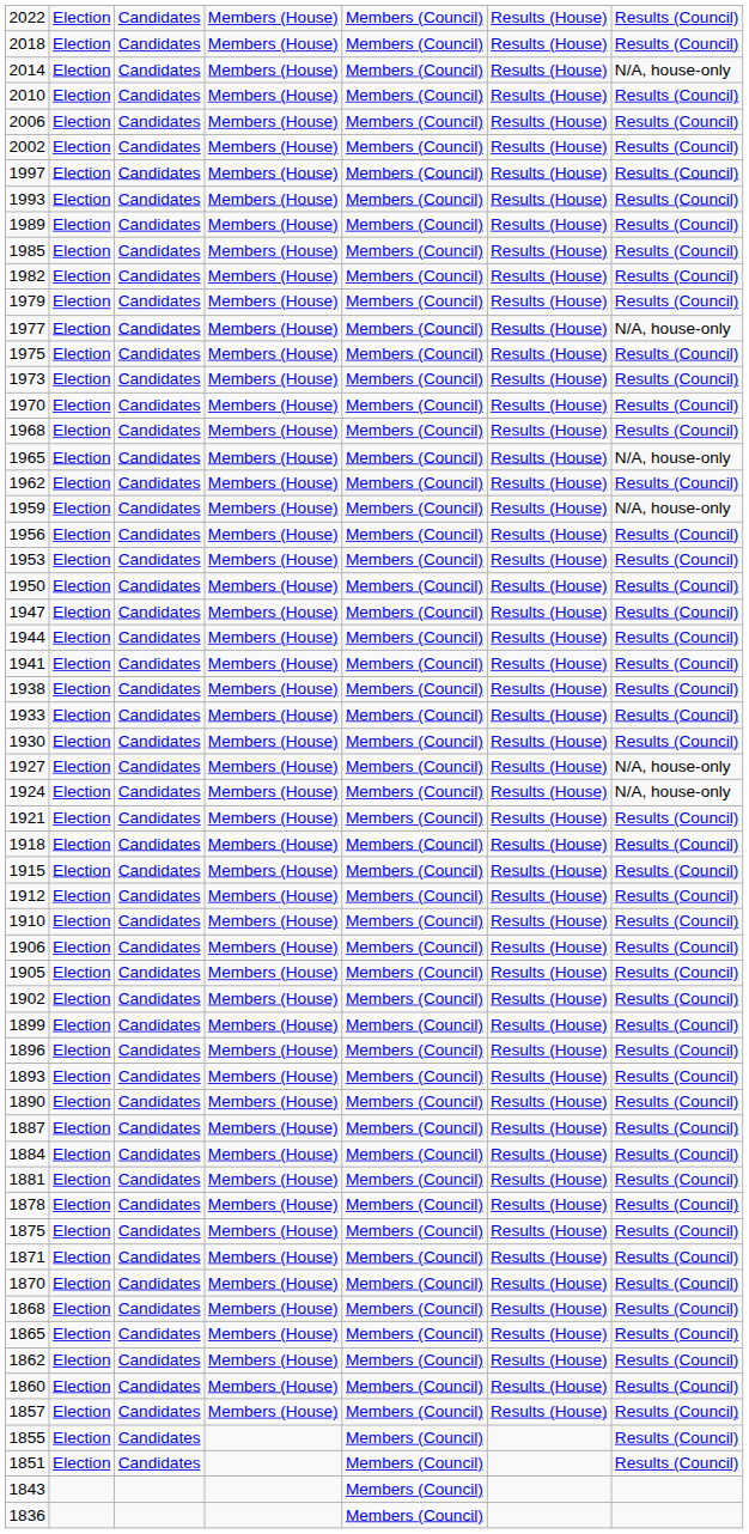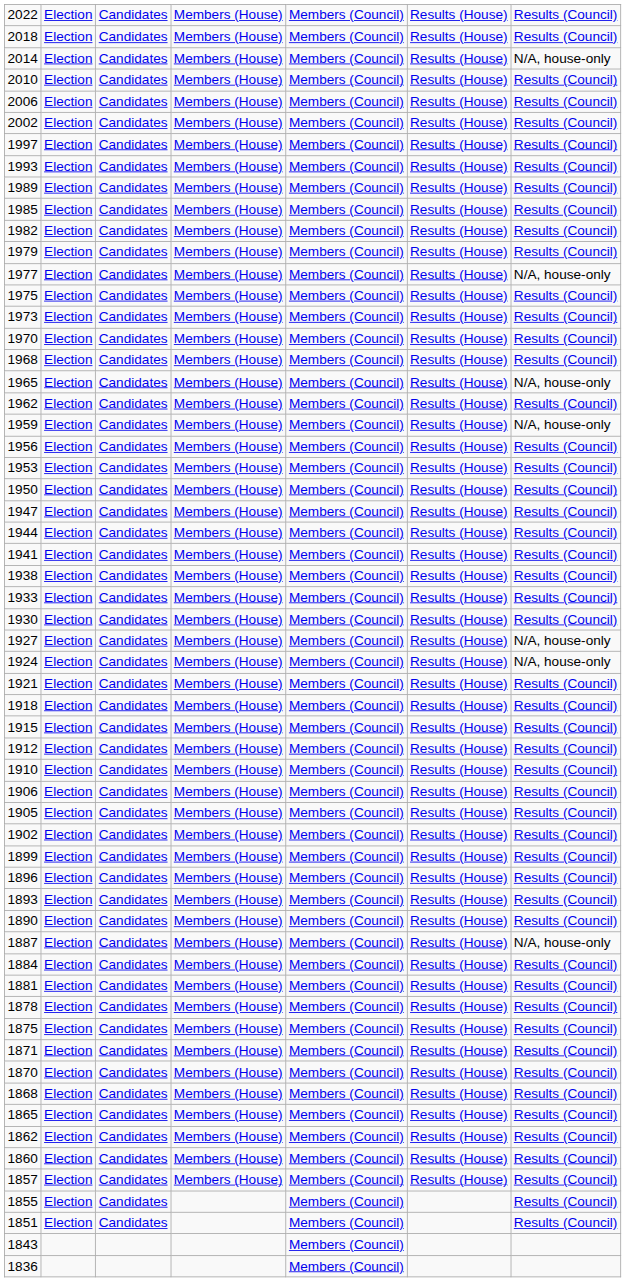 <table class=wikitable>
 <tr>
 <td>2022</td>
 <td><a href='#'>Election</a></td>
 <td><a href='#'>Candidates</a></td>
 <td><a href='#'>Members (House)</a></td>
 <td><a href='#'>Members (Council)</a></td>
 <td><a href='#'>Results (House)</a></td>
 <td><a href='#'>Results (Council)</a></td>
 </tr>
 <tr>
 <td>2018</td>
 <td><a href='#'>Election</a></td>
 <td><a href='#'>Candidates</a></td>
 <td><a href='#'>Members (House)</a></td>
 <td><a href='#'>Members (Council)</a></td>
 <td><a href='#'>Results (House)</a></td>
 <td><a href='#'>Results (Council)</a></td>
 </tr>
 <tr>
 <td>2014</td>
 <td><a href='#'>Election</a></td>
 <td><a href='#'>Candidates</a></td>
 <td><a href='#'>Members (House)</a></td>
 <td><a href='#'>Members (Council)</a></td>
 <td><a href='#'>Results (House)</a></td>
 <td>N/A, house-only</td>
 </tr>
 <tr>
 <td>2010</td>
 <td><a href='#'>Election</a></td>
 <td><a href='#'>Candidates</a></td>
 <td><a href='#'>Members (House)</a></td>
 <td><a href='#'>Members (Council)</a></td>
 <td><a href='#'>Results (House)</a></td>
 <td><a href='#'>Results (Council)</a></td>
 </tr>
 <tr>
 <td>2006</td>
 <td><a href='#'>Election</a></td>
 <td><a href='#'>Candidates</a></td>
 <td><a href='#'>Members (House)</a></td>
 <td><a href='#'>Members (Council)</a></td>
 <td><a href='#'>Results (House)</a></td>
 <td><a href='#'>Results (Council)</a></td>
 </tr>
 <tr>
 <td>2002</td>
 <td><a href='#'>Election</a></td>
 <td><a href='#'>Candidates</a></td>
 <td><a href='#'>Members (House)</a></td>
 <td><a href='#'>Members (Council)</a></td>
 <td><a href='#'>Results (House)</a></td>
 <td><a href='#'>Results (Council)</a></td>
 </tr>
 <tr>
 <td>1997</td>
 <td><a href='#'>Election</a></td>
 <td><a href='#'>Candidates</a></td>
 <td><a href='#'>Members (House)</a></td>
 <td><a href='#'>Members (Council)</a></td>
 <td><a href='#'>Results (House)</a></td>
 <td><a href='#'>Results (Council)</a></td>
 </tr>
 <tr>
 <td>1993</td>
 <td><a href='#'>Election</a></td>
 <td><a href='#'>Candidates</a></td>
 <td><a href='#'>Members (House)</a></td>
 <td><a href='#'>Members (Council)</a></td>
 <td><a href='#'>Results (House)</a></td>
 <td><a href='#'>Results (Council)</a></td>
 </tr>
 <tr>
 <td>1989</td>
 <td><a href='#'>Election</a></td>
 <td><a href='#'>Candidates</a></td>
 <td><a href='#'>Members (House)</a></td>
 <td><a href='#'>Members (Council)</a></td>
 <td><a href='#'>Results (House)</a></td>
 <td><a href='#'>Results (Council)</a></td>
 </tr>
 <tr>
 <td>1985</td>
 <td><a href='#'>Election</a></td>
 <td><a href='#'>Candidates</a></td>
 <td><a href='#'>Members (House)</a></td>
 <td><a href='#'>Members (Council)</a></td>
 <td><a href='#'>Results (House)</a></td>
 <td><a href='#'>Results (Council)</a></td>
 </tr>
 <tr>
 <td>1982</td>
 <td><a href='#'>Election</a></td>
 <td><a href='#'>Candidates</a></td>
 <td><a href='#'>Members (House)</a></td>
 <td><a href='#'>Members (Council)</a></td>
 <td><a href='#'>Results (House)</a></td>
 <td><a href='#'>Results (Council)</a></td>
 </tr>
 <tr>
 <td>1979</td>
 <td><a href='#'>Election</a></td>
 <td><a href='#'>Candidates</a></td>
 <td><a href='#'>Members (House)</a></td>
 <td><a href='#'>Members (Council)</a></td>
 <td><a href='#'>Results (House)</a></td>
 <td><a href='#'>Results (Council)</a></td>
 </tr>
 <tr>
 <td>1977</td>
 <td><a href='#'>Election</a></td>
 <td><a href='#'>Candidates</a></td>
 <td><a href='#'>Members (House)</a></td>
 <td><a href='#'>Members (Council)</a></td>
 <td><a href='#'>Results (House)</a></td>
 <td>N/A, house-only</td>
 </tr>
 <tr>
 <td>1975</td>
 <td><a href='#'>Election</a></td>
 <td><a href='#'>Candidates</a></td>
 <td><a href='#'>Members (House)</a></td>
 <td><a href='#'>Members (Council)</a></td>
 <td><a href='#'>Results (House)</a></td>
 <td><a href='#'>Results (Council)</a></td>
 </tr>
 <tr>
 <td>1973</td>
 <td><a href='#'>Election</a></td>
 <td><a href='#'>Candidates</a></td>
 <td><a href='#'>Members (House)</a></td>
 <td><a href='#'>Members (Council)</a></td>
 <td><a href='#'>Results (House)</a></td>
 <td><a href='#'>Results (Council)</a></td>
 </tr>
 <tr>
 <td>1970</td>
 <td><a href='#'>Election</a></td>
 <td><a href='#'>Candidates</a></td>
 <td><a href='#'>Members (House)</a></td>
 <td><a href='#'>Members (Council)</a></td>
 <td><a href='#'>Results (House)</a></td>
 <td><a href='#'>Results (Council)</a></td>
 </tr>
 <tr>
 <td>1968</td>
 <td><a href='#'>Election</a></td>
 <td><a href='#'>Candidates</a></td>
 <td><a href='#'>Members (House)</a></td>
 <td><a href='#'>Members (Council)</a></td>
 <td><a href='#'>Results (House)</a></td>
 <td><a href='#'>Results (Council)</a></td>
 </tr>
 <tr>
 <td>1965</td>
 <td><a href='#'>Election</a></td>
 <td><a href='#'>Candidates</a></td>
 <td><a href='#'>Members (House)</a></td>
 <td><a href='#'>Members (Council)</a></td>
 <td><a href='#'>Results (House)</a></td>
 <td>N/A, house-only</td>
 </tr>
 <tr>
 <td>1962</td>
 <td><a href='#'>Election</a></td>
 <td><a href='#'>Candidates</a></td>
 <td><a href='#'>Members (House)</a></td>
 <td><a href='#'>Members (Council)</a></td>
 <td><a href='#'>Results (House)</a></td>
 <td><a href='#'>Results (Council)</a></td>
 </tr>
 <tr>
 <td>1959</td>
 <td><a href='#'>Election</a></td>
 <td><a href='#'>Candidates</a></td>
 <td><a href='#'>Members (House)</a></td>
 <td><a href='#'>Members (Council)</a></td>
 <td><a href='#'>Results (House)</a></td>
 <td>N/A, house-only</td>
 </tr>
 <tr>
 <td>1956</td>
 <td><a href='#'>Election</a></td>
 <td><a href='#'>Candidates</a></td>
 <td><a href='#'>Members (House)</a></td>
 <td><a href='#'>Members (Council)</a></td>
 <td><a href='#'>Results (House)</a></td>
 <td><a href='#'>Results (Council)</a></td>
 </tr>
 <tr>
 <td>1953</td>
 <td><a href='#'>Election</a></td>
 <td><a href='#'>Candidates</a></td>
 <td><a href='#'>Members (House)</a></td>
 <td><a href='#'>Members (Council)</a></td>
 <td><a href='#'>Results (House)</a></td>
 <td><a href='#'>Results (Council)</a></td>
 </tr>
 <tr>
 <td>1950</td>
 <td><a href='#'>Election</a></td>
 <td><a href='#'>Candidates</a></td>
 <td><a href='#'>Members (House)</a></td>
 <td><a href='#'>Members (Council)</a></td>
 <td><a href='#'>Results (House)</a></td>
 <td><a href='#'>Results (Council)</a></td>
 </tr>
 <tr>
 <td>1947</td>
 <td><a href='#'>Election</a></td>
 <td><a href='#'>Candidates</a></td>
 <td><a href='#'>Members (House)</a></td>
 <td><a href='#'>Members (Council)</a></td>
 <td><a href='#'>Results (House)</a></td>
 <td><a href='#'>Results (Council)</a></td>
 </tr>
 <tr>
 <td>1944</td>
 <td><a href='#'>Election</a></td>
 <td><a href='#'>Candidates</a></td>
 <td><a href='#'>Members (House)</a></td>
 <td><a href='#'>Members (Council)</a></td>
 <td><a href='#'>Results (House)</a></td>
 <td><a href='#'>Results (Council)</a></td>
 </tr>
 <tr>
 <td>1941</td>
 <td><a href='#'>Election</a></td>
 <td><a href='#'>Candidates</a></td>
 <td><a href='#'>Members (House)</a></td>
 <td><a href='#'>Members (Council)</a></td>
 <td><a href='#'>Results (House)</a></td>
 <td><a href='#'>Results (Council)</a></td>
 </tr>
 <tr>
 <td>1938</td>
 <td><a href='#'>Election</a></td>
 <td><a href='#'>Candidates</a></td>
 <td><a href='#'>Members (House)</a></td>
 <td><a href='#'>Members (Council)</a></td>
 <td><a href='#'>Results (House)</a></td>
 <td><a href='#'>Results (Council)</a></td>
 </tr>
 <tr>
 <td>1933</td>
 <td><a href='#'>Election</a></td>
 <td><a href='#'>Candidates</a></td>
 <td><a href='#'>Members (House)</a></td>
 <td><a href='#'>Members (Council)</a></td>
 <td><a href='#'>Results (House)</a></td>
 <td><a href='#'>Results (Council)</a></td>
 </tr>
 <tr>
 <td>1930</td>
 <td><a href='#'>Election</a></td>
 <td><a href='#'>Candidates</a></td>
 <td><a href='#'>Members (House)</a></td>
 <td><a href='#'>Members (Council)</a></td>
 <td><a href='#'>Results (House)</a></td>
 <td><a href='#'>Results (Council)</a></td>
 </tr>
 <tr>
 <td>1927</td>
 <td><a href='#'>Election</a></td>
 <td><a href='#'>Candidates</a></td>
 <td><a href='#'>Members (House)</a></td>
 <td><a href='#'>Members (Council)</a></td>
 <td><a href='#'>Results (House)</a></td>
 <td>N/A, house-only</td>
 </tr>
 <tr>
 <td>1924</td>
 <td><a href='#'>Election</a></td>
 <td><a href='#'>Candidates</a></td>
 <td><a href='#'>Members (House)</a></td>
 <td><a href='#'>Members (Council)</a></td>
 <td><a href='#'>Results (House)</a></td>
 <td>N/A, house-only</td>
 </tr>
 <tr>
 <td>1921</td>
 <td><a href='#'>Election</a></td>
 <td><a href='#'>Candidates</a></td>
 <td><a href='#'>Members (House)</a></td>
 <td><a href='#'>Members (Council)</a></td>
 <td><a href='#'>Results (House)</a></td>
 <td><a href='#'>Results (Council)</a></td>
 </tr>
 <tr>
 <td>1918</td>
 <td><a href='#'>Election</a></td>
 <td><a href='#'>Candidates</a></td>
 <td><a href='#'>Members (House)</a></td>
 <td><a href='#'>Members (Council)</a></td>
 <td><a href='#'>Results (House)</a></td>
 <td><a href='#'>Results (Council)</a></td>
 </tr>
 <tr>
 <td>1915</td>
 <td><a href='#'>Election</a></td>
 <td><a href='#'>Candidates</a></td>
 <td><a href='#'>Members (House)</a></td>
 <td><a href='#'>Members (Council)</a></td>
 <td><a href='#'>Results (House)</a></td>
 <td><a href='#'>Results (Council)</a></td>
 </tr>
 <tr>
 <td>1912</td>
 <td><a href='#'>Election</a></td>
 <td><a href='#'>Candidates</a></td>
 <td><a href='#'>Members (House)</a></td>
 <td><a href='#'>Members (Council)</a></td>
 <td><a href='#'>Results (House)</a></td>
 <td><a href='#'>Results (Council)</a></td>
 </tr>
 <tr>
 <td>1910</td>
 <td><a href='#'>Election</a></td>
 <td><a href='#'>Candidates</a></td>
 <td><a href='#'>Members (House)</a></td>
 <td><a href='#'>Members (Council)</a></td>
 <td><a href='#'>Results (House)</a></td>
 <td><a href='#'>Results (Council)</a></td>
 </tr>
 <tr>
 <td>1906</td>
 <td><a href='#'>Election</a></td>
 <td><a href='#'>Candidates</a></td>
 <td><a href='#'>Members (House)</a></td>
 <td><a href='#'>Members (Council)</a></td>
 <td><a href='#'>Results (House)</a></td>
 <td><a href='#'>Results (Council)</a></td>
 </tr>
 <tr>
 <td>1905</td>
 <td><a href='#'>Election</a></td>
 <td><a href='#'>Candidates</a></td>
 <td><a href='#'>Members (House)</a></td>
 <td><a href='#'>Members (Council)</a></td>
 <td><a href='#'>Results (House)</a></td>
 <td><a href='#'>Results (Council)</a></td>
 </tr>
 <tr>
 <td>1902</td>
 <td><a href='#'>Election</a></td>
 <td><a href='#'>Candidates</a></td>
 <td><a href='#'>Members (House)</a></td>
 <td><a href='#'>Members (Council)</a></td>
 <td><a href='#'>Results (House)</a></td>
 <td><a href='#'>Results (Council)</a></td>
 </tr>
 <tr>
 <td>1899</td>
 <td><a href='#'>Election</a></td>
 <td><a href='#'>Candidates</a></td>
 <td><a href='#'>Members (House)</a></td>
 <td><a href='#'>Members (Council)</a></td>
 <td><a href='#'>Results (House)</a></td>
 <td><a href='#'>Results (Council)</a></td>
 </tr>
 <tr>
 <td>1896</td>
 <td><a href='#'>Election</a></td>
 <td><a href='#'>Candidates</a></td>
 <td><a href='#'>Members (House)</a></td>
 <td><a href='#'>Members (Council)</a></td>
 <td><a href='#'>Results (House)</a></td>
 <td><a href='#'>Results (Council)</a></td>
 </tr>
 <tr>
 <td>1893</td>
 <td><a href='#'>Election</a></td>
 <td><a href='#'>Candidates</a></td>
 <td><a href='#'>Members (House)</a></td>
 <td><a href='#'>Members (Council)</a></td>
 <td><a href='#'>Results (House)</a></td>
 <td><a href='#'>Results (Council)</a></td>
 </tr>
 <tr>
 <td>1890</td>
 <td><a href='#'>Election</a></td>
 <td><a href='#'>Candidates</a></td>
 <td><a href='#'>Members (House)</a></td>
 <td><a href='#'>Members (Council)</a></td>
 <td><a href='#'>Results (House)</a></td>
 <td><a href='#'>Results (Council)</a></td>
 </tr>
 <tr>
 <td>1887</td>
 <td><a href='#'>Election</a></td>
 <td><a href='#'>Candidates</a></td>
 <td><a href='#'>Members (House)</a></td>
 <td><a href='#'>Members (Council)</a></td>
 <td><a href='#'>Results (House)</a></td>
-<td><a href='#'>Results (Council)</a></td>
+<td>N/A, house-only</td>
 </tr>
 <tr>
 <td>1884</td>
 <td><a href='#'>Election</a></td>
 <td><a href='#'>Candidates</a></td>
 <td><a href='#'>Members (House)</a></td>
 <td><a href='#'>Members (Council)</a></td>
 <td><a href='#'>Results (House)</a></td>
 <td><a href='#'>Results (Council)</a></td>
 </tr>
 <tr>
 <td>1881</td>
 <td><a href='#'>Election</a></td>
 <td><a href='#'>Candidates</a></td>
 <td><a href='#'>Members (House)</a></td>
 <td><a href='#'>Members (Council)</a></td>
 <td><a href='#'>Results (House)</a></td>
 <td><a href='#'>Results (Council)</a></td>
 </tr>
 <tr>
 <td>1878</td>
 <td><a href='#'>Election</a></td>
 <td><a href='#'>Candidates</a></td>
 <td><a href='#'>Members (House)</a></td>
 <td><a href='#'>Members (Council)</a></td>
 <td><a href='#'>Results (House)</a></td>
 <td><a href='#'>Results (Council)</a></td>
 </tr>
 <tr>
 <td>1875</td>
 <td><a href='#'>Election</a></td>
 <td><a href='#'>Candidates</a></td>
 <td><a href='#'>Members (House)</a></td>
 <td><a href='#'>Members (Council)</a></td>
 <td><a href='#'>Results (House)</a></td>
 <td><a href='#'>Results (Council)</a></td>
 </tr>
 <tr>
 <td>1871</td>
 <td><a href='#'>Election</a></td>
 <td><a href='#'>Candidates</a></td>
 <td><a href='#'>Members (House)</a></td>
 <td><a href='#'>Members (Council)</a></td>
 <td><a href='#'>Results (House)</a></td>
 <td><a href='#'>Results (Council)</a></td>
 </tr>
 <tr>
 <td>1870</td>
 <td><a href='#'>Election</a></td>
 <td><a href='#'>Candidates</a></td>
 <td><a href='#'>Members (House)</a></td>
 <td><a href='#'>Members (Council)</a></td>
 <td><a href='#'>Results (House)</a></td>
 <td><a href='#'>Results (Council)</a></td>
 </tr>
 <tr>
 <td>1868</td>
 <td><a href='#'>Election</a></td>
 <td><a href='#'>Candidates</a></td>
 <td><a href='#'>Members (House)</a></td>
 <td><a href='#'>Members (Council)</a></td>
 <td><a href='#'>Results (House)</a></td>
 <td><a href='#'>Results (Council)</a></td>
 </tr>
 <tr>
 <td>1865</td>
 <td><a href='#'>Election</a></td>
 <td><a href='#'>Candidates</a></td>
 <td><a href='#'>Members (House)</a></td>
 <td><a href='#'>Members (Council)</a></td>
 <td><a href='#'>Results (House)</a></td>
 <td><a href='#'>Results (Council)</a></td>
 </tr>
 <tr>
 <td>1862</td>
 <td><a href='#'>Election</a></td>
 <td><a href='#'>Candidates</a></td>
 <td><a href='#'>Members (House)</a></td>
 <td><a href='#'>Members (Council)</a></td>
 <td><a href='#'>Results (House)</a></td>
 <td><a href='#'>Results (Council)</a></td>
 </tr>
 <tr>
 <td>1860</td>
 <td><a href='#'>Election</a></td>
 <td><a href='#'>Candidates</a></td>
 <td><a href='#'>Members (House)</a></td>
 <td><a href='#'>Members (Council)</a></td>
 <td><a href='#'>Results (House)</a></td>
 <td><a href='#'>Results (Council)</a></td>
 </tr>
 <tr>
 <td>1857</td>
 <td><a href='#'>Election</a></td>
 <td><a href='#'>Candidates</a></td>
 <td><a href='#'>Members (House)</a></td>
 <td><a href='#'>Members (Council)</a></td>
 <td><a href='#'>Results (House)</a></td>
 <td><a href='#'>Results (Council)</a></td>
 </tr>
 <tr>
 <td>1855</td>
 <td><a href='#'>Election</a></td>
 <td><a href='#'>Candidates</a></td>
 <td></td>
 <td><a href='#'>Members (Council)</a></td>
 <td></td>
 <td><a href='#'>Results (Council)</a></td>
 </tr>
 <tr>
 <td>1851</td>
 <td><a href='#'>Election</a></td>
 <td><a href='#'>Candidates</a></td>
 <td></td>
 <td><a href='#'>Members (Council)</a></td>
 <td></td>
 <td><a href='#'>Results (Council)</a></td>
 </tr>
 <tr>
 <td>1843</td>
 <td></td>
 <td></td>
 <td></td>
 <td><a href='#'>Members (Council)</a></td>
 <td></td>
 <td></td>
 </tr>
 <tr>
 <td>1836</td>
 <td></td>
 <td></td>
 <td></td>
 <td><a href='#'>Members (Council)</a></td>
 <td></td>
 <td></td>
 </tr>
 </table>
